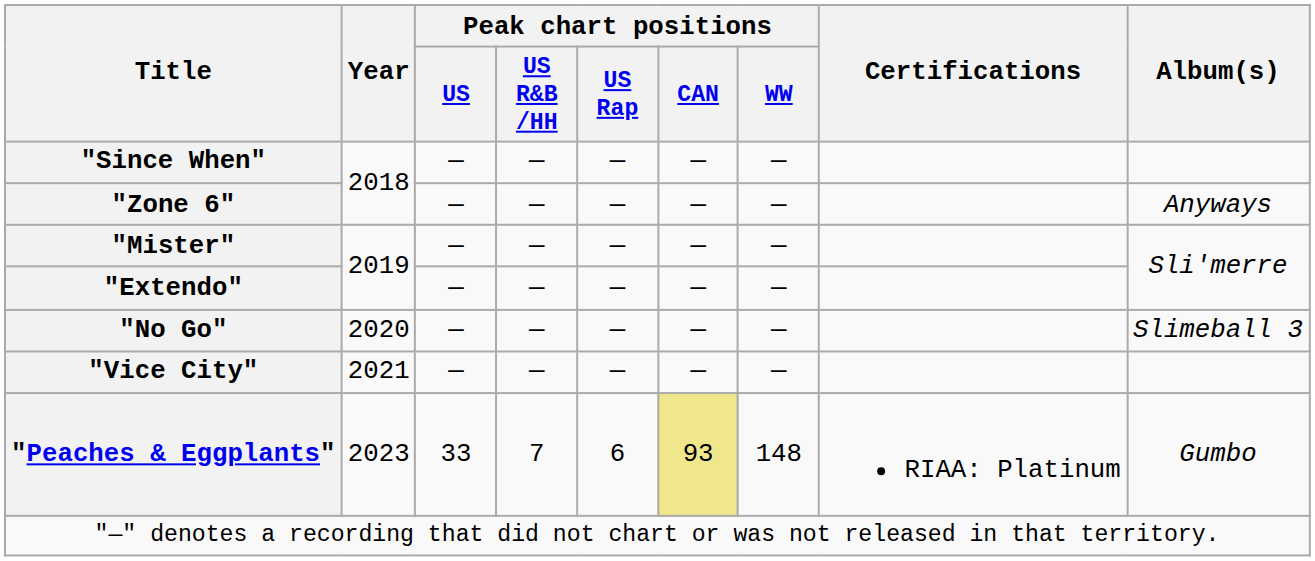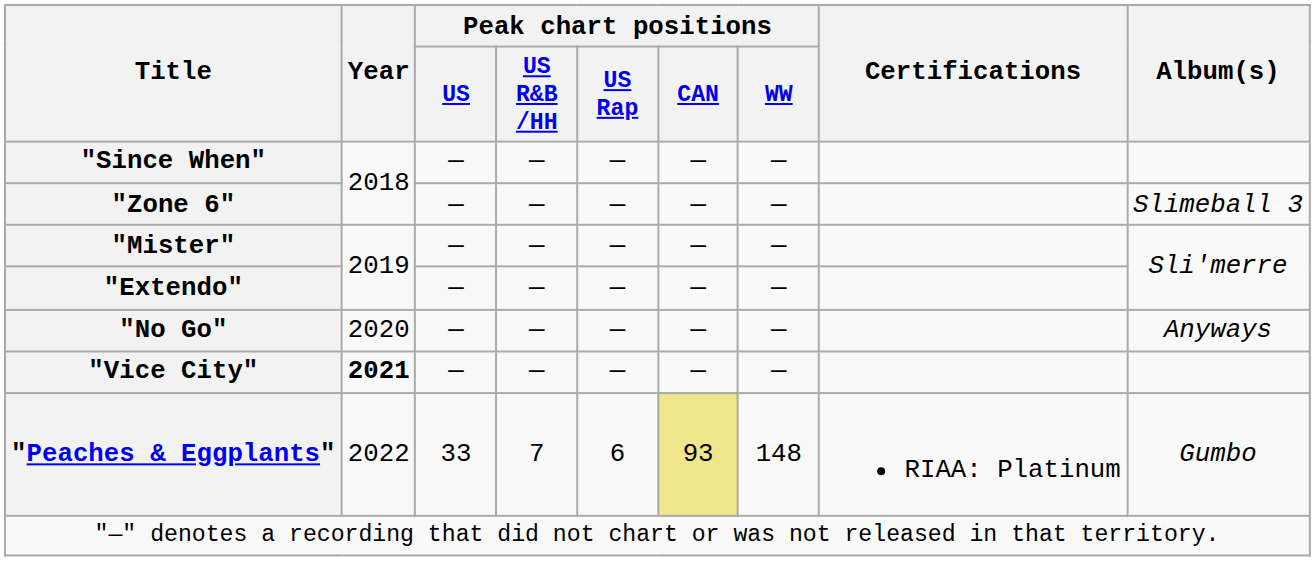 <table class="wikitable plainrowheaders" style="text-align:center;">
 <tr>
 <th scope="col" rowspan="2">Title</th>
 <th scope="col" rowspan="2">Year</th>
 <th scope="col" colspan="5">Peak chart positions</th>
 <th rowspan="2">Certifications</th>
 <th rowspan="2" scope="col">Album(s)</th>
 </tr>
 <tr>
 <th scope="col" style="width:3em;font-size:90%;"><a href='#'>US</a><br></th>
 <th scope="col" style="width:3em;font-size:90%;"><a href='#'>US<br>R&B<br>/HH</a><br></th>
 <th scope="col" style="width:3em;font-size:90%;"><a href='#'>US<br>Rap</a><br></th>
 <th scope="col" style="width:3em;font-size:90%;"><a href='#'>CAN</a><br></th>
 <th scope="col" style="width:3em;font-size:90%;"><a href='#'>WW</a><br></th>
 </tr>
 <tr>
 <th scope="row">"Since When"<br></th>
 <td rowspan="2">2018</td>
 <td>—</td>
 <td>—</td>
 <td>—</td>
 <td>—</td>
 <td>—</td>
 <td></td>
 <td></td>
 </tr>
 <tr>
 <th scope="row">"Zone 6"<br></th>
 <td>—</td>
 <td>—</td>
 <td>—</td>
 <td>—</td>
 <td>—</td>
 <td></td>
-<td><em>Anyways</em></td>
+<td><em>Slimeball 3</em></td>
 </tr>
 <tr>
 <th scope="row">"Mister"<br></th>
 <td rowspan="2">2019</td>
 <td>—</td>
 <td>—</td>
 <td>—</td>
 <td>—</td>
 <td>—</td>
 <td></td>
 <td rowspan="2"><em>Sli'merre</em></td>
 </tr>
 <tr>
 <th scope="row">"Extendo"<br></th>
 <td>—</td>
 <td>—</td>
 <td>—</td>
 <td>—</td>
 <td>—</td>
 <td></td>
 </tr>
 <tr>
 <th scope="row">"No Go"</th>
 <td>2020</td>
 <td>—</td>
 <td>—</td>
 <td>—</td>
 <td>—</td>
 <td>—</td>
 <td></td>
-<td><em>Slimeball 3</em></td>
+<td><em>Anyways</em></td>
 </tr>
 <tr>
 <th scope="row">"Vice City"</th>
-<td>2021</td>
+<td><strong>2021</strong></td>
 <td>—</td>
 <td>—</td>
 <td>—</td>
 <td>—</td>
 <td>—</td>
 <td></td>
 <td></td>
 </tr>
 <tr>
 <th scope="row">"<a href='#'>Peaches & Eggplants</a>"<br></th>
-<td>2023</td>
+<td>2022</td>
 <td>33</td>
 <td>7</td>
 <td>6</td>
 <td style="background: khaki;">93</td>
 <td>148</td>
 <td><br><ul><li>RIAA: Platinum</li></ul></td>
 <td><em>Gumbo</em></td>
 </tr>
 <tr>
 <td colspan="14" style="font-size:90%">"—" denotes a recording that did not chart or was not released in that territory.</td>
 </tr>
 </table>
